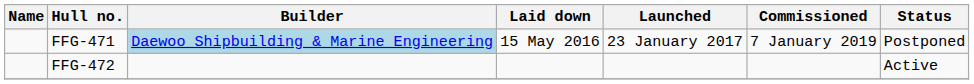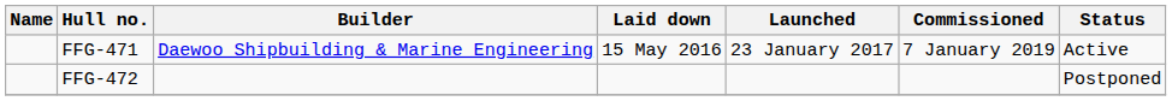 <table class="sortable wikitable">
 <tr>
 <th>Name</th>
 <th>Hull no.</th>
 <th>Builder</th>
 <th>Laid down</th>
 <th>Launched</th>
 <th>Commissioned</th>
 <th>Status</th>
 </tr>
 <tr>
 <td></td>
 <td>FFG-471</td>
-<td style="background: lightblue;"><a href='#'>Daewoo Shipbuilding & Marine Engineering</a></td>
+<td><a href='#'>Daewoo Shipbuilding & Marine Engineering</a></td>
 <td>15 May 2016</td>
 <td>23 January 2017</td>
 <td>7 January 2019</td>
-<td>Postponed</td>
+<td>Active</td>
 </tr>
 <tr>
 <td></td>
 <td>FFG-472</td>
 <td></td>
 <td></td>
 <td></td>
 <td></td>
-<td>Active</td>
+<td>Postponed</td>
 </tr>
 <tr>
 </tr>
 </table>
